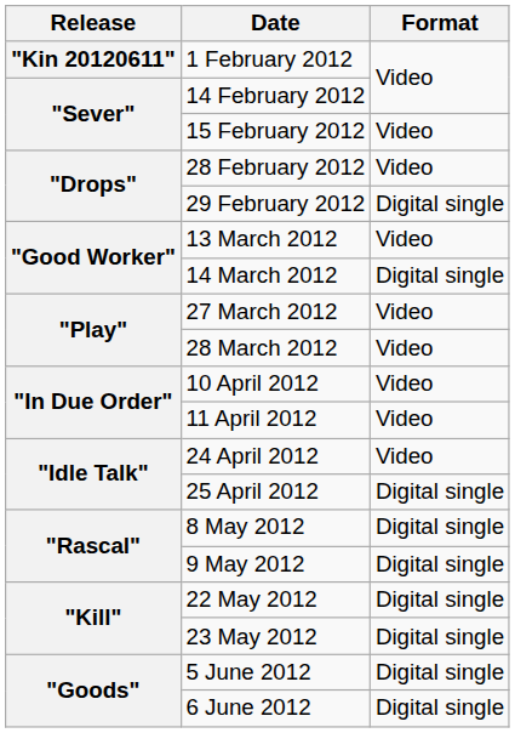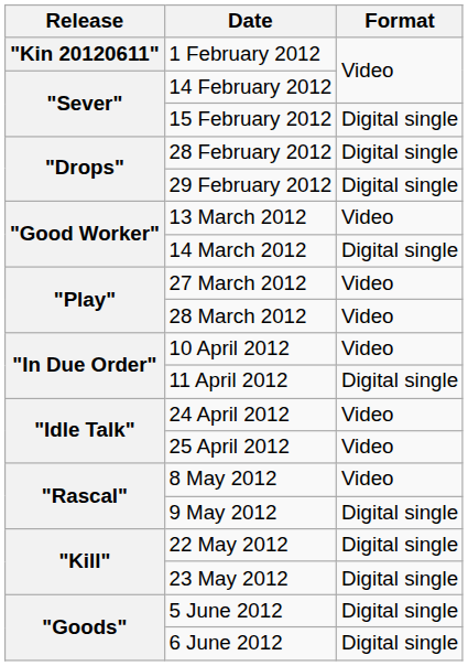 <table class="wikitable plainrowheaders">
 <tr>
 <th scope="col">Release</th>
 <th scope="col">Date</th>
 <th scope="col">Format</th>
 </tr>
 <tr>
 <th scope="row">"Kin 20120611"</th>
 <td>1 February 2012</td>
 <td rowspan="2">Video</td>
 </tr>
 <tr>
 <th scope="row" rowspan="2">"Sever"</th>
 <td>14 February 2012</td>
 </tr>
 <tr>
 <td>15 February 2012</td>
-<td>Video</td>
+<td>Digital single</td>
 </tr>
 <tr>
 <th scope="row" rowspan="2">"Drops"</th>
 <td>28 February 2012</td>
-<td>Video</td>
+<td>Digital single</td>
 </tr>
 <tr>
 <td>29 February 2012</td>
 <td>Digital single</td>
 </tr>
 <tr>
 <th scope="row" rowspan="2">"Good Worker"</th>
 <td>13 March 2012</td>
 <td>Video</td>
 </tr>
 <tr>
 <td>14 March 2012</td>
 <td>Digital single</td>
 </tr>
 <tr>
 <th scope="row" rowspan="2">"Play"</th>
 <td>27 March 2012</td>
 <td>Video</td>
 </tr>
 <tr>
 <td>28 March 2012</td>
 <td>Video</td>
 </tr>
 <tr>
 <th scope="row" rowspan="2">"In Due Order"</th>
 <td>10 April 2012</td>
 <td>Video</td>
 </tr>
 <tr>
 <td>11 April 2012</td>
-<td>Video</td>
+<td>Digital single</td>
 </tr>
 <tr>
 <th scope="row" rowspan="2">"Idle Talk"</th>
 <td>24 April 2012</td>
 <td>Video</td>
 </tr>
 <tr>
 <td>25 April 2012</td>
-<td>Digital single</td>
+<td>Video</td>
 </tr>
 <tr>
 <th scope="row" rowspan="2">"Rascal"</th>
 <td>8 May 2012</td>
-<td>Digital single</td>
+<td>Video</td>
 </tr>
 <tr>
 <td>9 May 2012</td>
 <td>Digital single</td>
 </tr>
 <tr>
 <th scope="row" rowspan="2">"Kill"</th>
 <td>22 May 2012</td>
 <td>Digital single</td>
 </tr>
 <tr>
 <td>23 May 2012</td>
 <td>Digital single</td>
 </tr>
 <tr>
 <th scope="row" rowspan="2">"Goods"</th>
 <td>5 June 2012</td>
 <td>Digital single</td>
 </tr>
 <tr>
 <td>6 June 2012</td>
 <td>Digital single</td>
 </tr>
 </table>
